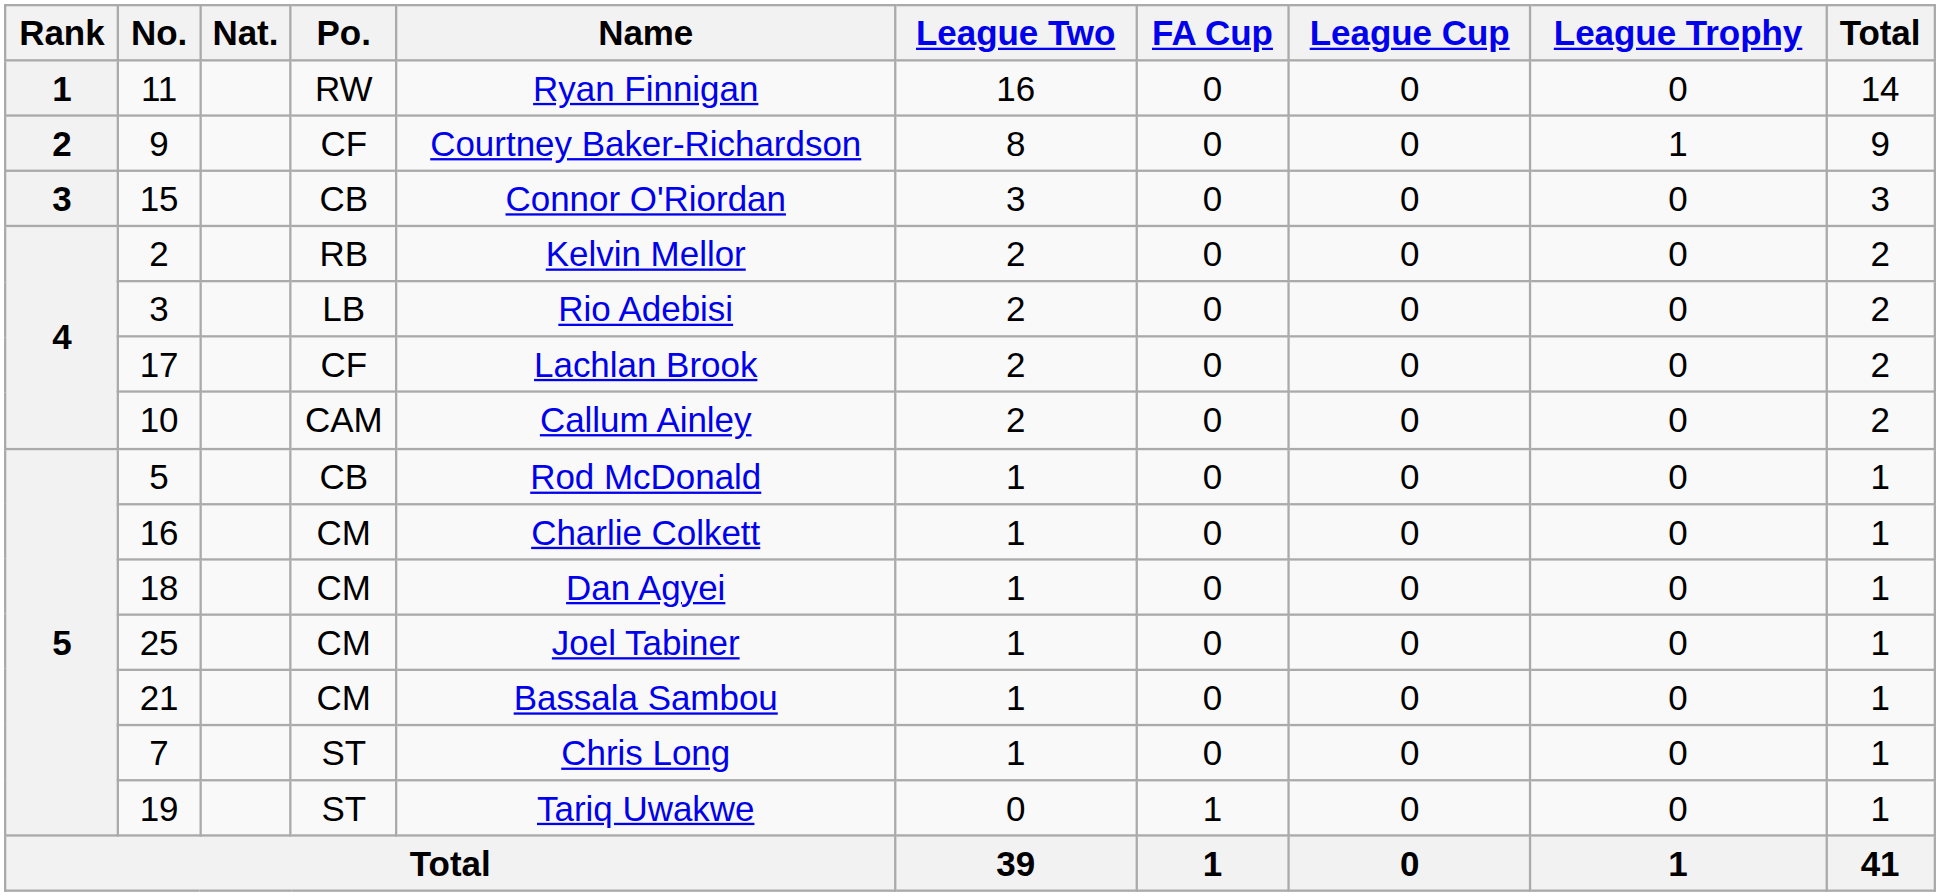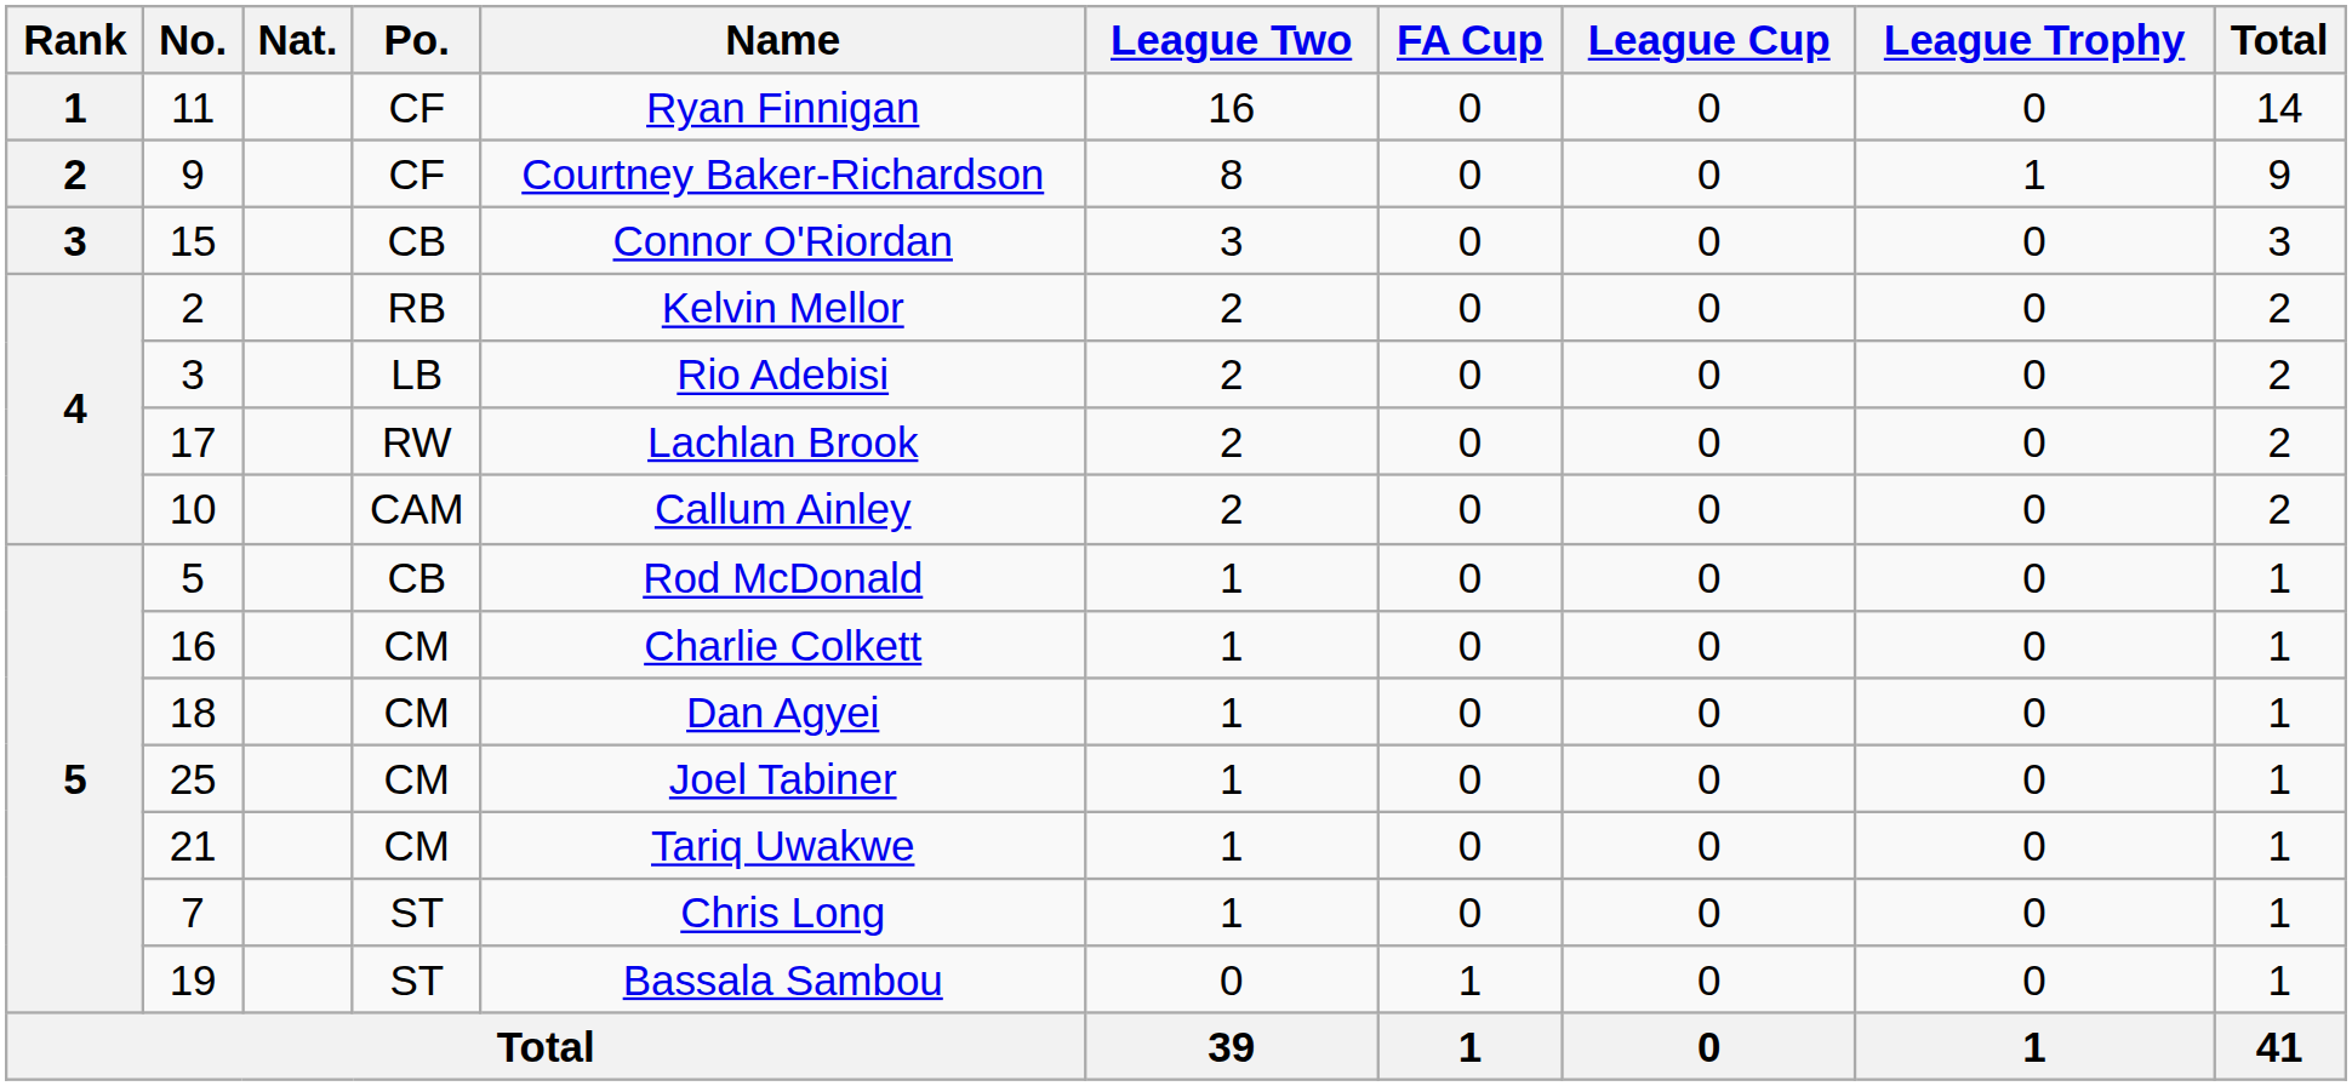 <table class="wikitable" style="text-align:center; font-size:95%; width:95%;">
 <tr>
 <th>Rank</th>
 <th>No.</th>
 <th>Nat.</th>
 <th>Po.</th>
 <th>Name</th>
 <th><a href='#'>League Two</a></th>
 <th><a href='#'>FA Cup</a></th>
 <th><a href='#'>League Cup</a></th>
 <th><a href='#'>League Trophy</a></th>
 <th>Total</th>
 </tr>
 <tr>
 <th rowspan=1>1</th>
 <td>11</td>
 <td></td>
-<td>RW</td>
+<td>CF</td>
 <td><a href='#'>Ryan Finnigan</a></td>
 <td>16</td>
 <td>0</td>
 <td>0</td>
 <td>0</td>
 <td>14</td>
 </tr>
 <tr>
 <th rowspan=1>2</th>
 <td>9</td>
 <td></td>
 <td>CF</td>
 <td><a href='#'>Courtney Baker-Richardson</a></td>
 <td>8</td>
 <td>0</td>
 <td>0</td>
 <td>1</td>
 <td>9</td>
 </tr>
 <tr>
 <th rowspan=1>3</th>
 <td>15</td>
 <td></td>
 <td>CB</td>
 <td><a href='#'>Connor O'Riordan</a></td>
 <td>3</td>
 <td>0</td>
 <td>0</td>
 <td>0</td>
 <td>3</td>
 </tr>
 <tr>
 <th rowspan=4>4</th>
 <td>2</td>
 <td></td>
 <td>RB</td>
 <td><a href='#'>Kelvin Mellor</a></td>
 <td>2</td>
 <td>0</td>
 <td>0</td>
 <td>0</td>
 <td>2</td>
 </tr>
 <tr>
 <td>3</td>
 <td></td>
 <td>LB</td>
 <td><a href='#'>Rio Adebisi</a></td>
 <td>2</td>
 <td>0</td>
 <td>0</td>
 <td>0</td>
 <td>2</td>
 </tr>
 <tr>
 <td>17</td>
 <td></td>
-<td>CF</td>
+<td>RW</td>
 <td><a href='#'>Lachlan Brook</a></td>
 <td>2</td>
 <td>0</td>
 <td>0</td>
 <td>0</td>
 <td>2</td>
 </tr>
 <tr>
 <td>10</td>
 <td></td>
 <td>CAM</td>
 <td><a href='#'>Callum Ainley</a></td>
 <td>2</td>
 <td>0</td>
 <td>0</td>
 <td>0</td>
 <td>2</td>
 </tr>
 <tr>
 <th rowspan=7>5</th>
 <td>5</td>
 <td></td>
 <td>CB</td>
 <td><a href='#'>Rod McDonald</a></td>
 <td>1</td>
 <td>0</td>
 <td>0</td>
 <td>0</td>
 <td>1</td>
 </tr>
 <tr>
 <td>16</td>
 <td></td>
 <td>CM</td>
 <td><a href='#'>Charlie Colkett</a></td>
 <td>1</td>
 <td>0</td>
 <td>0</td>
 <td>0</td>
 <td>1</td>
 </tr>
 <tr>
 <td>18</td>
 <td></td>
 <td>CM</td>
 <td><a href='#'>Dan Agyei</a></td>
 <td>1</td>
 <td>0</td>
 <td>0</td>
 <td>0</td>
 <td>1</td>
 </tr>
 <tr>
 <td>25</td>
 <td></td>
 <td>CM</td>
 <td><a href='#'>Joel Tabiner</a></td>
 <td>1</td>
 <td>0</td>
 <td>0</td>
 <td>0</td>
 <td>1</td>
 </tr>
 <tr>
 <td>21</td>
 <td></td>
 <td>CM</td>
-<td><a href='#'>Bassala Sambou</a></td>
+<td><a href='#'>Tariq Uwakwe</a></td>
 <td>1</td>
 <td>0</td>
 <td>0</td>
 <td>0</td>
 <td>1</td>
 </tr>
 <tr>
 <td>7</td>
 <td></td>
 <td>ST</td>
 <td><a href='#'>Chris Long</a></td>
 <td>1</td>
 <td>0</td>
 <td>0</td>
 <td>0</td>
 <td>1</td>
 </tr>
 <tr>
 <td>19</td>
 <td></td>
 <td>ST</td>
-<td><a href='#'>Tariq Uwakwe</a></td>
+<td><a href='#'>Bassala Sambou</a></td>
 <td>0</td>
 <td>1</td>
 <td>0</td>
 <td>0</td>
 <td>1</td>
 </tr>
 <tr>
 <th colspan=5>Total</th>
 <th>39</th>
 <th>1</th>
 <th>0</th>
 <th>1</th>
 <th>41</th>
 </tr>
 </table>
